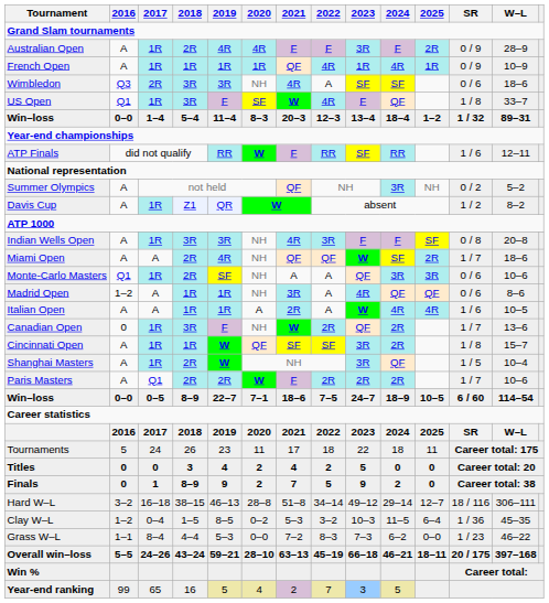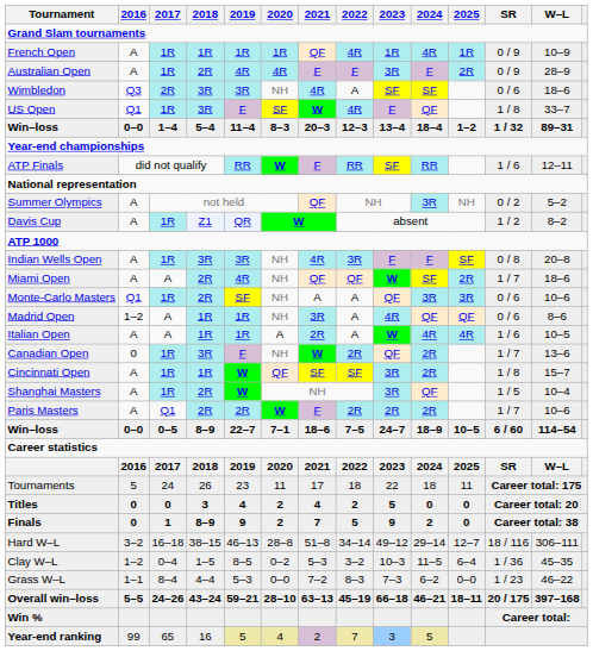 <table class="wikitable nowrap" style=text-align:center;font-size:96%>
 <tr>
 <th>Tournament</th>
 <th><a href='#'>2016</a></th>
 <th><a href='#'>2017</a></th>
 <th><a href='#'>2018</a></th>
 <th><a href='#'>2019</a></th>
 <th><a href='#'>2020</a></th>
 <th><a href='#'>2021</a></th>
 <th><a href='#'>2022</a></th>
 <th><a href='#'>2023</a></th>
 <th><a href='#'>2024</a></th>
 <th><a href='#'>2025</a></th>
 <th>SR</th>
 <th>W–L</th>
 <th></th>
 </tr>
 <tr>
 <td colspan="14" align="left"><strong><a href='#'>Grand Slam tournaments</a></strong></td>
 </tr>
 <tr>
+<td bgcolor=efefef align=left><a href='#'>French Open</a></td>
+<td>A</td>
+<td style=background:#afeeee><a href='#'>1R</a></td>
+<td style=background:#afeeee><a href='#'>1R</a></td>
+<td style=background:#afeeee><a href='#'>1R</a></td>
+<td style=background:#afeeee><a href='#'>1R</a></td>
+<td style=background:#ffebcd><a href='#'>QF</a></td>
+<td style=background:#afeeee><a href='#'>4R</a></td>
+<td style=background:#afeeee><a href='#'>1R</a></td>
+<td style=background:#afeeee><a href='#'>4R</a></td>
+<td style=background:#afeeee><a href='#'>1R</a></td>
+<td bgcolor=efefef>0 / 9</td>
+<td bgcolor=efefef>10–9</td>
+<td bgcolor=efefef></td>
+</tr>
+<tr>
 <td bgcolor=efefef align=left><a href='#'>Australian Open</a></td>
 <td>A</td>
 <td style=background:#afeeee><a href='#'>1R</a></td>
 <td style=background:#afeeee><a href='#'>2R</a></td>
 <td style=background:#afeeee><a href='#'>4R</a></td>
 <td style=background:#afeeee><a href='#'>4R</a></td>
 <td style=background:thistle><a href='#'>F</a></td>
 <td style=background:thistle><a href='#'>F</a></td>
 <td style=background:#afeeee><a href='#'>3R</a></td>
 <td style=background:thistle><a href='#'>F</a></td>
 <td style=background:#afeeee><a href='#'>2R</a></td>
 <td bgcolor=efefef>0 / 9</td>
 <td bgcolor=efefef>28–9</td>
-<td bgcolor=efefef></td>
-</tr>
-<tr>
-<td bgcolor=efefef align=left><a href='#'>French Open</a></td>
-<td>A</td>
-<td style=background:#afeeee><a href='#'>1R</a></td>
-<td style=background:#afeeee><a href='#'>1R</a></td>
-<td style=background:#afeeee><a href='#'>1R</a></td>
-<td style=background:#afeeee><a href='#'>1R</a></td>
-<td style=background:#ffebcd><a href='#'>QF</a></td>
-<td style=background:#afeeee><a href='#'>4R</a></td>
-<td style=background:#afeeee><a href='#'>1R</a></td>
-<td style=background:#afeeee><a href='#'>4R</a></td>
-<td style=background:#afeeee><a href='#'>1R</a></td>
-<td bgcolor=efefef>0 / 9</td>
-<td bgcolor=efefef>10–9</td>
 <td bgcolor=efefef></td>
 </tr>
 <tr>
 <td bgcolor=efefef align=left><a href='#'>Wimbledon</a></td>
 <td><a href='#'>Q3</a></td>
 <td style=background:#afeeee><a href='#'>2R</a></td>
 <td style=background:#afeeee><a href='#'>3R</a></td>
 <td style=background:#afeeee><a href='#'>3R</a></td>
 <td style=color:#767676>NH</td>
 <td style=background:#afeeee><a href='#'>4R</a></td>
 <td>A</td>
 <td style=background:yellow><a href='#'>SF</a></td>
 <td style=background:yellow><a href='#'>SF</a></td>
 <td></td>
 <td bgcolor=efefef>0 / 6</td>
 <td bgcolor=efefef>18–6</td>
 <td bgcolor=efefef></td>
 </tr>
 <tr>
 <td bgcolor=efefef align=left><a href='#'>US Open</a></td>
 <td><a href='#'>Q1</a></td>
 <td style=background:#afeeee><a href='#'>1R</a></td>
 <td style=background:#afeeee><a href='#'>3R</a></td>
 <td style=background:thistle><a href='#'>F</a></td>
 <td style=background:yellow><a href='#'>SF</a></td>
 <td style=background:lime><a href='#'><strong>W</strong></a></td>
 <td style=background:#afeeee><a href='#'>4R</a></td>
 <td style=background:thistle><a href='#'>F</a></td>
 <td style=background:#ffebcd><a href='#'>QF</a></td>
 <td></td>
 <td bgcolor=efefef>1 / 8</td>
 <td bgcolor=efefef>33–7</td>
 <td bgcolor=efefef></td>
 </tr>
 <tr style=font-weight:bold;background:#efefef>
 <td align=left>Win–loss</td>
 <td>0–0</td>
 <td>1–4</td>
 <td>5–4</td>
 <td>11–4</td>
 <td>8–3</td>
 <td>20–3</td>
 <td>12–3</td>
 <td>13–4</td>
 <td>18–4</td>
 <td>1–2</td>
 <td bgcolor=efefef>1 / 32</td>
 <td bgcolor=efefef>89–31</td>
 <td bgcolor=efefef></td>
 </tr>
 <tr>
 <td colspan="14" align="left"><strong><a href='#'>Year-end championships</a></strong></td>
 </tr>
 <tr>
 <td bgcolor=efefef align=left><a href='#'>ATP Finals</a></td>
 <td colspan=3>did not qualify</td>
 <td style=background:#afeeee><a href='#'>RR</a></td>
 <td style=background:lime><a href='#'><strong>W</strong></a></td>
 <td style=background:thistle><a href='#'>F</a></td>
 <td style=background:#afeeee><a href='#'>RR</a></td>
 <td style=background:yellow><a href='#'>SF</a></td>
 <td style=background:#afeeee><a href='#'>RR</a></td>
 <td></td>
 <td bgcolor=efefef>1 / 6</td>
 <td bgcolor=efefef>12–11</td>
 <td bgcolor=efefef></td>
 </tr>
 <tr>
 <td colspan="14" align="left"><strong>National representation</strong></td>
 </tr>
 <tr>
 <td bgcolor=efefef align=left><a href='#'>Summer Olympics</a></td>
 <td>A</td>
 <td colspan=4 style=color:#767676>not held</td>
 <td style=background:#ffebcd><a href='#'>QF</a></td>
 <td colspan=2 style=color:#767676>NH</td>
 <td style=background:#afeeee><a href='#'>3R</a></td>
 <td style=color:#767676>NH</td>
 <td bgcolor=efefef>0 / 2</td>
 <td bgcolor=efefef>5–2</td>
 <td bgcolor=efefef></td>
 </tr>
 <tr>
 <td bgcolor=efefef align=left><a href='#'>Davis Cup</a></td>
 <td>A</td>
 <td style=background:#afeeee><a href='#'>1R</a></td>
 <td style=background:#ecf2ff><a href='#'>Z1</a></td>
 <td style=background:#ecf2ff><a href='#'>QR</a></td>
 <td colspan=2 style=background:lime><a href='#'><strong>W</strong></a></td>
 <td colspan=4>absent</td>
 <td bgcolor=efefef>1 / 2</td>
 <td bgcolor=efefef>8–2</td>
 <td bgcolor=efefef></td>
 </tr>
 <tr>
 <td colspan="14" align="left"><strong><a href='#'>ATP 1000</a></strong></td>
 </tr>
 <tr>
 <td bgcolor=efefef align=left><a href='#'>Indian Wells Open</a></td>
 <td>A</td>
 <td style=background:#afeeee><a href='#'>1R</a></td>
 <td style=background:#afeeee><a href='#'>3R</a></td>
 <td style=background:#afeeee><a href='#'>3R</a></td>
 <td style=color:#767676>NH</td>
 <td style=background:#afeeee><a href='#'>4R</a></td>
 <td style=background:#afeeee><a href='#'>3R</a></td>
 <td style=background:thistle><a href='#'>F</a></td>
 <td style=background:thistle><a href='#'>F</a></td>
 <td style=background:yellow><a href='#'>SF</a></td>
 <td bgcolor=efefef>0 / 8</td>
 <td bgcolor=efefef>20–8</td>
 <td bgcolor=efefef></td>
 </tr>
 <tr>
 <td bgcolor=efefef align=left><a href='#'>Miami Open</a></td>
 <td>A</td>
 <td>A</td>
 <td style=background:#afeeee><a href='#'>2R</a></td>
 <td style=background:#afeeee><a href='#'>4R</a></td>
 <td style=color:#767676>NH</td>
 <td style=background:#ffebcd><a href='#'>QF</a></td>
 <td style=background:#ffebcd><a href='#'>QF</a></td>
 <td style=background:lime><a href='#'><strong>W</strong></a></td>
 <td style=background:yellow><a href='#'>SF</a></td>
 <td style=background:#afeeee><a href='#'>2R</a></td>
 <td bgcolor=efefef>1 / 7</td>
 <td bgcolor=efefef>18–6</td>
 <td bgcolor=efefef></td>
 </tr>
 <tr>
 <td bgcolor=efefef align=left><a href='#'>Monte-Carlo Masters</a></td>
 <td><a href='#'>Q1</a></td>
 <td style=background:#afeeee><a href='#'>1R</a></td>
 <td style=background:#afeeee><a href='#'>2R</a></td>
 <td style=background:yellow><a href='#'>SF</a></td>
 <td style=color:#767676>NH</td>
 <td>A</td>
 <td>A</td>
 <td style=background:#ffebcd><a href='#'>QF</a></td>
 <td style=background:#afeeee><a href='#'>3R</a></td>
 <td style=background:#afeeee><a href='#'>3R</a></td>
 <td bgcolor=efefef>0 / 6</td>
 <td bgcolor=efefef>10–6</td>
 <td bgcolor=efefef></td>
 </tr>
 <tr>
 <td bgcolor=efefef align=left><a href='#'>Madrid Open</a></td>
 <td>1–2</td>
 <td>A</td>
 <td style=background:#afeeee><a href='#'>1R</a></td>
 <td style=background:#afeeee><a href='#'>1R</a></td>
 <td style=color:#767676>NH</td>
 <td style=background:#afeeee><a href='#'>3R</a></td>
 <td>A</td>
 <td style=background:#afeeee><a href='#'>4R</a></td>
 <td style=background:#ffebcd><a href='#'>QF</a></td>
 <td style=background:#ffebcd><a href='#'>QF</a></td>
 <td bgcolor=efefef>0 / 6</td>
 <td bgcolor=efefef>8–6</td>
 <td bgcolor=efefef></td>
 </tr>
 <tr>
 <td bgcolor=efefef align=left><a href='#'>Italian Open</a></td>
 <td>A</td>
 <td>A</td>
 <td style=background:#afeeee><a href='#'>1R</a></td>
 <td style=background:#afeeee><a href='#'>1R</a></td>
 <td>A</td>
 <td style=background:#afeeee><a href='#'>2R</a></td>
 <td>A</td>
 <td style=background:lime><a href='#'><strong>W</strong></a></td>
 <td style=background:#afeeee><a href='#'>4R</a></td>
 <td style=background:#afeeee><a href='#'>4R</a></td>
 <td bgcolor=efefef>1 / 6</td>
 <td bgcolor=efefef>10–5</td>
 <td bgcolor=efefef></td>
 </tr>
 <tr>
 <td bgcolor=efefef align=left><a href='#'>Canadian Open</a></td>
 <td>0</td>
 <td style=background:#afeeee><a href='#'>1R</a></td>
 <td style=background:#afeeee><a href='#'>3R</a></td>
 <td style=background:thistle><a href='#'>F</a></td>
 <td style=color:#767676>NH</td>
 <td style=background:lime><a href='#'><strong>W</strong></a></td>
 <td style=background:#afeeee><a href='#'>2R</a></td>
 <td style=background:#ffebcd><a href='#'>QF</a></td>
 <td style=background:#afeeee><a href='#'>2R</a></td>
 <td></td>
 <td bgcolor=efefef>1 / 7</td>
 <td bgcolor=efefef>13–6</td>
 <td bgcolor=efefef></td>
 </tr>
 <tr>
 <td bgcolor=efefef align=left><a href='#'>Cincinnati Open</a></td>
 <td>A</td>
 <td style=background:#afeeee><a href='#'>1R</a></td>
 <td style=background:#afeeee><a href='#'>1R</a></td>
 <td style=background:lime><a href='#'><strong>W</strong></a></td>
 <td style=background:#ffebcd><a href='#'>QF</a></td>
 <td style=background:yellow><a href='#'>SF</a></td>
 <td style=background:yellow><a href='#'>SF</a></td>
 <td style=background:#afeeee><a href='#'>3R</a></td>
 <td style=background:#afeeee><a href='#'>2R</a></td>
 <td></td>
 <td bgcolor=efefef>1 / 8</td>
 <td bgcolor=efefef>15–7</td>
 <td bgcolor=efefef></td>
 </tr>
 <tr>
 <td bgcolor=efefef align=left><a href='#'>Shanghai Masters</a></td>
 <td>A</td>
 <td style=background:#afeeee><a href='#'>1R</a></td>
 <td style=background:#afeeee><a href='#'>2R</a></td>
 <td style=background:lime><a href='#'><strong>W</strong></a></td>
 <td colspan=3 style=color:#767676>NH</td>
 <td style=background:#afeeee><a href='#'>3R</a></td>
 <td style=background:#ffebcd><a href='#'>QF</a></td>
 <td></td>
 <td bgcolor=efefef>1 / 5</td>
 <td bgcolor=efefef>10–4</td>
 <td bgcolor=efefef></td>
 </tr>
 <tr>
 <td bgcolor=efefef align=left><a href='#'>Paris Masters</a></td>
 <td>A</td>
 <td><a href='#'>Q1</a></td>
 <td style=background:#afeeee><a href='#'>2R</a></td>
 <td style=background:#afeeee><a href='#'>2R</a></td>
 <td style=background:lime><a href='#'><strong>W</strong></a></td>
 <td style=background:thistle><a href='#'>F</a></td>
 <td style=background:#afeeee><a href='#'>2R</a></td>
 <td style=background:#afeeee><a href='#'>2R</a></td>
 <td style=background:#afeeee><a href='#'>2R</a></td>
 <td></td>
 <td bgcolor=efefef>1 / 7</td>
 <td bgcolor=efefef>10–6</td>
 <td bgcolor=efefef></td>
 </tr>
 <tr style=font-weight:bold;background:#efefef>
 <td align=left>Win–loss</td>
 <td>0–0</td>
 <td>0–5</td>
 <td>8–9</td>
 <td>22–7</td>
 <td>7–1</td>
 <td>18–6</td>
 <td>7–5</td>
 <td>24–7</td>
 <td>18–9</td>
 <td>10–5</td>
 <td bgcolor=efefef>6 / 60</td>
 <td bgcolor=efefef>114–54</td>
 <td bgcolor=efefef></td>
 </tr>
 <tr>
 <td colspan="14" align="left"><strong>Career statistics</strong></td>
 </tr>
 <tr>
 <th></th>
 <th>2016</th>
 <th>2017</th>
 <th>2018</th>
 <th>2019</th>
 <th>2020</th>
 <th>2021</th>
 <th>2022</th>
 <th>2023</th>
 <th>2024</th>
 <th>2025</th>
 <th>SR</th>
 <th>W–L</th>
 <th></th>
 </tr>
 <tr bgcolor=efefef>
 <td style=text-align:left>Tournaments</td>
 <td>5</td>
 <td>24</td>
 <td>26</td>
 <td>23</td>
 <td>11</td>
 <td>17</td>
 <td>18</td>
 <td>22</td>
 <td>18</td>
 <td>11</td>
 <td colspan=3><strong>Career total: 175</strong></td>
 </tr>
 <tr style=font-weight:bold;background:#efefef>
 <td align=left>Titles</td>
 <td>0</td>
 <td>0</td>
 <td>3</td>
 <td>4</td>
 <td>2</td>
 <td>4</td>
 <td>2</td>
 <td>5</td>
 <td>0</td>
 <td>0</td>
 <td colspan=3>Career total: 20</td>
 </tr>
 <tr style=font-weight:bold;background:#efefef>
 <td align=left>Finals</td>
 <td>0</td>
 <td>1</td>
 <td>8–9</td>
 <td>9</td>
 <td>2</td>
 <td>7</td>
 <td>5</td>
 <td>9</td>
 <td>2</td>
 <td>0</td>
 <td colspan=3>Career total: 38</td>
 </tr>
 <tr bgcolor=efefef>
 <td align=left>Hard W–L</td>
 <td>3–2</td>
 <td>16–18</td>
 <td>38–15</td>
 <td>46–13</td>
 <td>28–8</td>
 <td>51–8</td>
 <td>34–14</td>
 <td>49–12</td>
 <td>29–14</td>
 <td>12–7</td>
 <td>18 / 116</td>
 <td>306–111</td>
 <td></td>
 </tr>
 <tr bgcolor=efefef>
 <td align=left>Clay W–L</td>
 <td>1–2</td>
 <td>0–4</td>
 <td>1–5</td>
 <td>8–5</td>
 <td>0–2</td>
 <td>5–3</td>
 <td>3–2</td>
 <td>10–3</td>
 <td>11–5</td>
 <td>6–4</td>
 <td>1 / 36</td>
 <td>45–35</td>
 <td></td>
 </tr>
 <tr bgcolor=efefef>
 <td align=left>Grass W–L</td>
 <td>1–1</td>
 <td>8–4</td>
 <td>4–4</td>
 <td>5–3</td>
 <td>0–0</td>
 <td>7–2</td>
 <td>8–3</td>
 <td>7–3</td>
 <td>6–2</td>
 <td>0–0</td>
 <td>1 / 23</td>
 <td>46–22</td>
 <td></td>
 </tr>
 <tr style=font-weight:bold;background:#efefef>
 <td align=left>Overall win–loss</td>
 <td>5–5</td>
 <td>24–26</td>
 <td>43–24</td>
 <td>59–21</td>
 <td>28–10</td>
 <td>63–13</td>
 <td>45–19</td>
 <td>66–18</td>
 <td>46–21</td>
 <td>18–11</td>
 <td>20 / 175</td>
 <td>397–168</td>
 <td></td>
 </tr>
 <tr style=font-weight:bold;background:#efefef>
 <td align=left>Win %</td>
 <td></td>
 <td></td>
 <td></td>
 <td></td>
 <td></td>
 <td></td>
 <td></td>
 <td></td>
 <td></td>
 <td></td>
 <td colspan=3>Career total: </td>
 </tr>
 <tr bgcolor=efefef>
 <td align=left><strong>Year-end ranking</strong></td>
 <td>99</td>
 <td>65</td>
 <td>16</td>
 <td bgcolor=eee8aa>5</td>
 <td bgcolor=eee8aa>4</td>
 <td bgcolor=thistle>2</td>
 <td bgcolor=eee8aa>7</td>
 <td bgcolor=99ccff>3</td>
 <td bgcolor=eee8aa>5</td>
 <td></td>
 <td colspan=3></td>
 </tr>
 </table>
